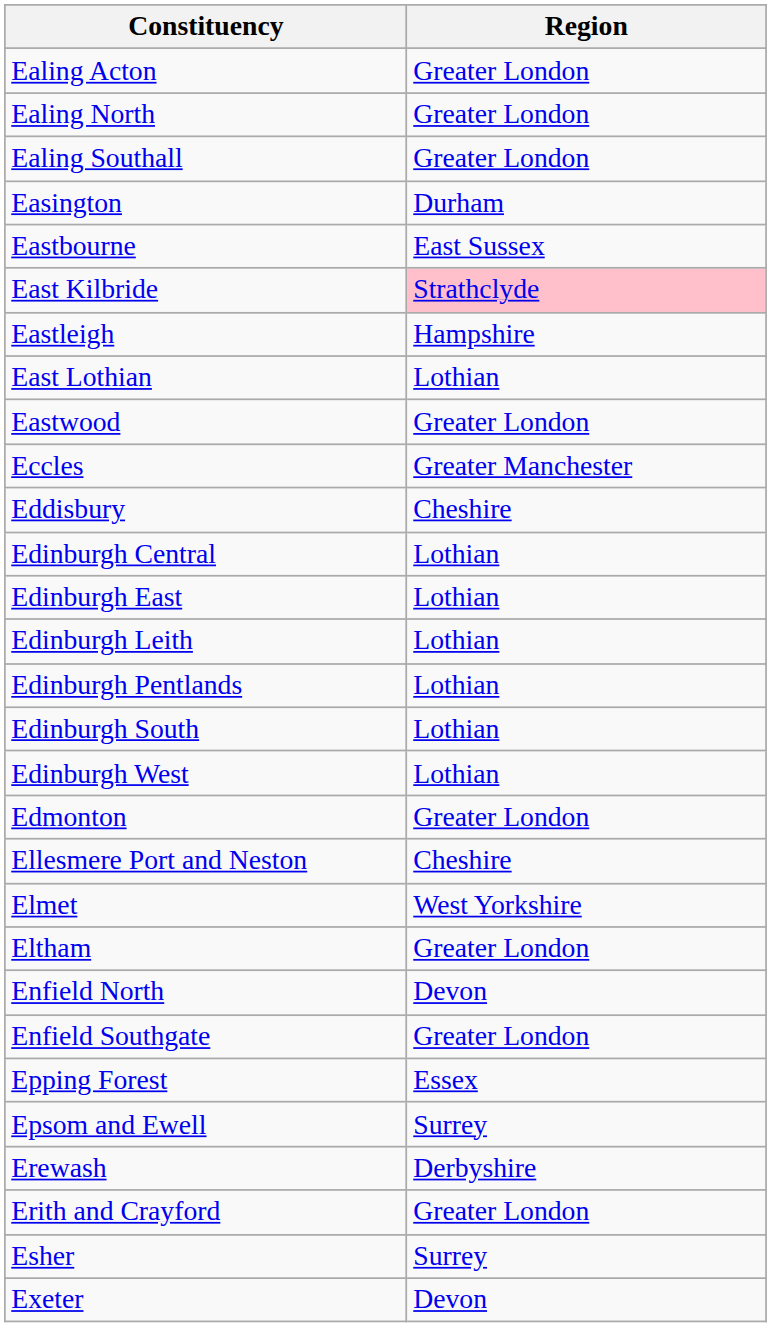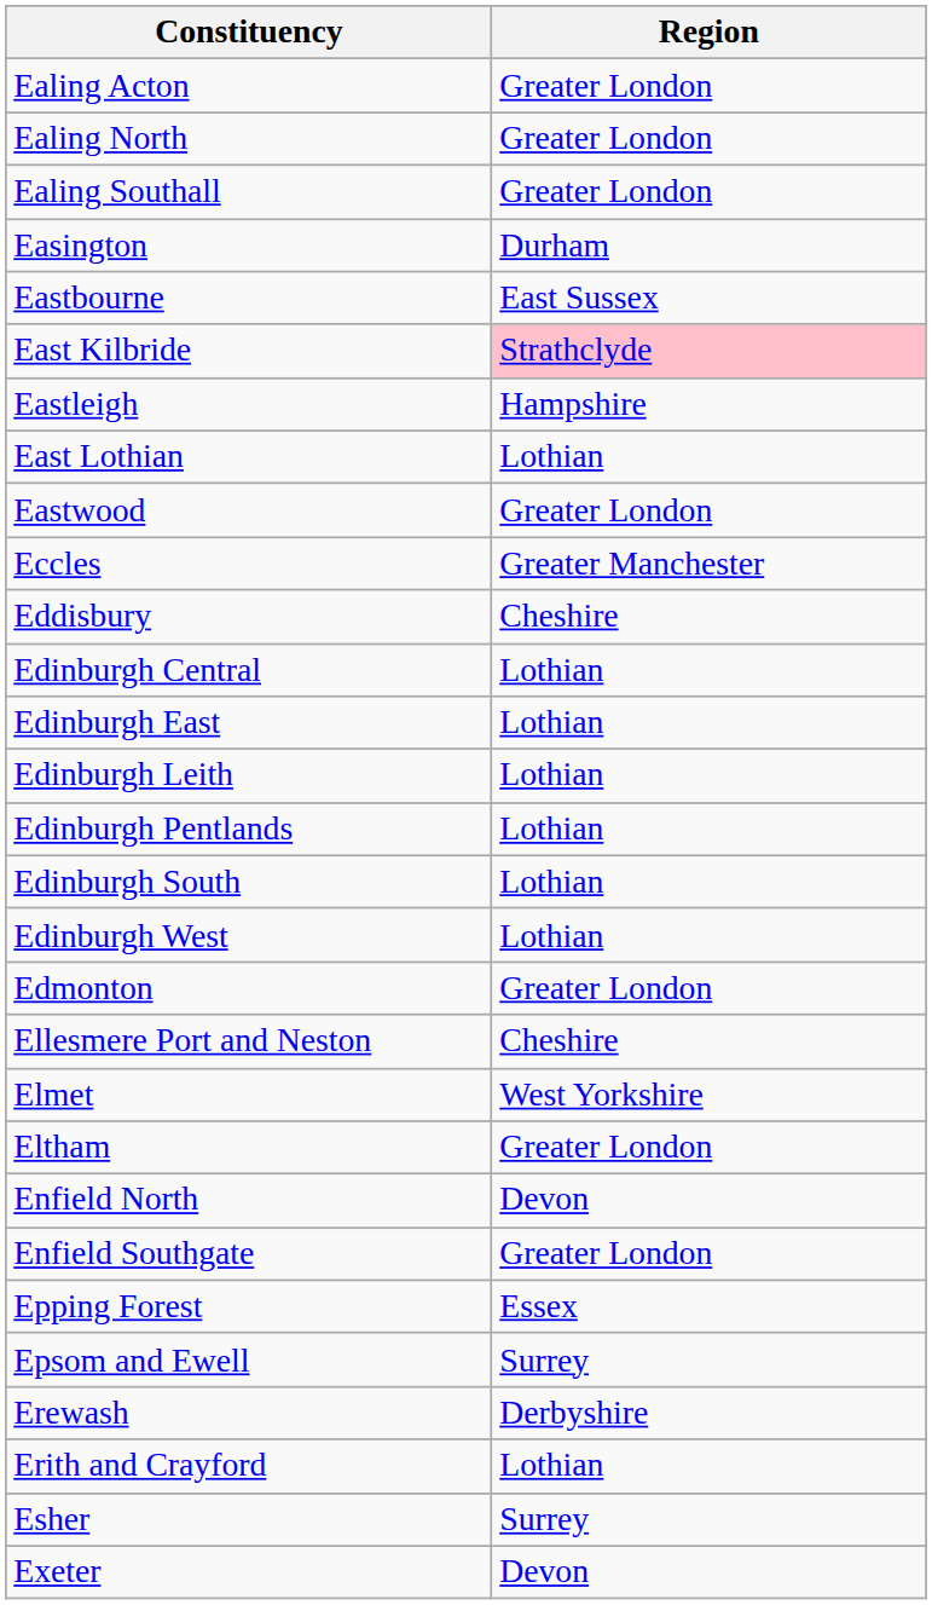 <table class="wikitable">
 <tr>
 <th width="225px">Constituency</th>
 <th width="200px">Region</th>
 </tr>
 <tr>
 <td><a href='#'>Ealing Acton</a></td>
 <td align="left"><a href='#'>Greater London</a></td>
 </tr>
 <tr>
 <td><a href='#'>Ealing North</a></td>
 <td align="left"><a href='#'>Greater London</a></td>
 </tr>
 <tr>
 <td><a href='#'>Ealing Southall</a></td>
 <td align="left"><a href='#'>Greater London</a></td>
 </tr>
 <tr>
 <td><a href='#'>Easington</a></td>
 <td align="left"><a href='#'>Durham</a></td>
 </tr>
 <tr>
 <td><a href='#'>Eastbourne</a></td>
 <td align="left"><a href='#'>East Sussex</a></td>
 </tr>
 <tr>
 <td><a href='#'>East Kilbride</a></td>
 <td align="left" style="background: pink;"><a href='#'>Strathclyde</a></td>
 </tr>
 <tr>
 <td><a href='#'>Eastleigh</a></td>
 <td align="left"><a href='#'>Hampshire</a></td>
 </tr>
 <tr>
 <td><a href='#'>East Lothian</a></td>
 <td align="left"><a href='#'>Lothian</a></td>
 </tr>
 <tr>
 <td><a href='#'>Eastwood</a></td>
 <td align="left"><a href='#'>Greater London</a></td>
 </tr>
 <tr>
 <td><a href='#'>Eccles</a></td>
 <td align="left"><a href='#'>Greater Manchester</a></td>
 </tr>
 <tr>
 <td><a href='#'>Eddisbury</a></td>
 <td align="left"><a href='#'>Cheshire</a></td>
 </tr>
 <tr>
 <td><a href='#'>Edinburgh Central</a></td>
 <td align="left"><a href='#'>Lothian</a></td>
 </tr>
 <tr>
 <td><a href='#'>Edinburgh East</a></td>
 <td align="left"><a href='#'>Lothian</a></td>
 </tr>
 <tr>
 <td><a href='#'>Edinburgh Leith</a></td>
 <td align="left"><a href='#'>Lothian</a></td>
 </tr>
 <tr>
 <td><a href='#'>Edinburgh Pentlands</a></td>
 <td align="left"><a href='#'>Lothian</a></td>
 </tr>
 <tr>
 <td><a href='#'>Edinburgh South</a></td>
 <td align="left"><a href='#'>Lothian</a></td>
 </tr>
 <tr>
 <td><a href='#'>Edinburgh West</a></td>
 <td align="left"><a href='#'>Lothian</a></td>
 </tr>
 <tr>
 <td><a href='#'>Edmonton</a></td>
 <td align="left"><a href='#'>Greater London</a></td>
 </tr>
 <tr>
 <td><a href='#'>Ellesmere Port and Neston</a></td>
 <td align="left"><a href='#'>Cheshire</a></td>
 </tr>
 <tr>
 <td><a href='#'>Elmet</a></td>
 <td align="left"><a href='#'>West Yorkshire</a></td>
 </tr>
 <tr>
 <td><a href='#'>Eltham</a></td>
 <td align="left"><a href='#'>Greater London</a></td>
 </tr>
 <tr>
 <td><a href='#'>Enfield North</a></td>
 <td align="left"><a href='#'>Devon</a></td>
 </tr>
 <tr>
 <td><a href='#'>Enfield Southgate</a></td>
 <td align="left"><a href='#'>Greater London</a></td>
 </tr>
 <tr>
 <td><a href='#'>Epping Forest</a></td>
 <td align="left"><a href='#'>Essex</a></td>
 </tr>
 <tr>
 <td><a href='#'>Epsom and Ewell</a></td>
 <td align="left"><a href='#'>Surrey</a></td>
 </tr>
 <tr>
 <td><a href='#'>Erewash</a></td>
 <td align="left"><a href='#'>Derbyshire</a></td>
 </tr>
 <tr>
 <td><a href='#'>Erith and Crayford</a></td>
-<td align="left"><a href='#'>Greater London</a></td>
+<td align="left"><a href='#'>Lothian</a></td>
 </tr>
 <tr>
 <td><a href='#'>Esher</a></td>
 <td align="left"><a href='#'>Surrey</a></td>
 </tr>
 <tr>
 <td><a href='#'>Exeter</a></td>
 <td align="left"><a href='#'>Devon</a></td>
 </tr>
 </table>
